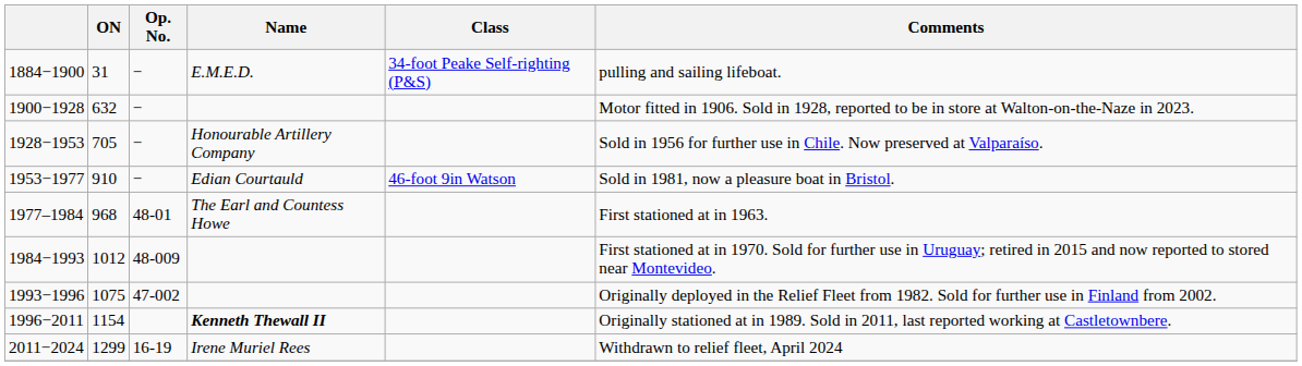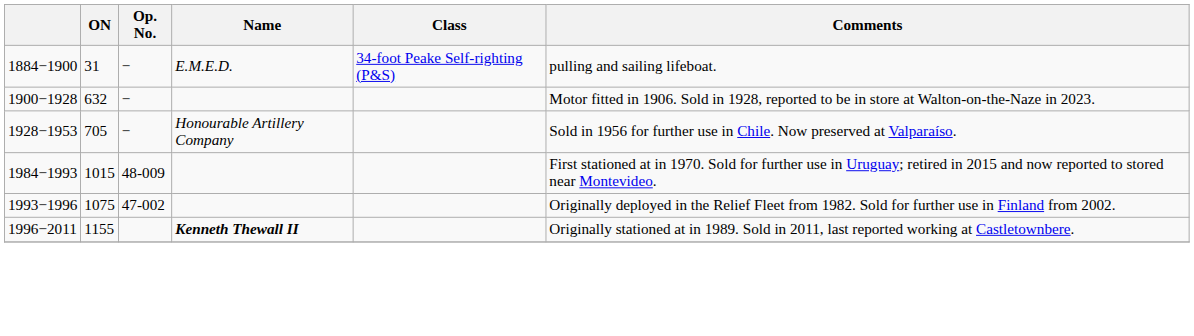 <table class="wikitable sortable">
 <tr>
 <th></th>
 <th>ON</th>
 <th>Op. No.</th>
 <th>Name</th>
 <th>Class</th>
 <th class=unsortable>Comments</th>
 </tr>
 <tr>
 <td>1884−1900</td>
 <td>31</td>
 <td>−</td>
 <td><em>E.M.E.D.</em></td>
 <td><a href='#'>34-foot Peake Self-righting (P&S)</a></td>
 <td> pulling and sailing lifeboat.</td>
 </tr>
 <tr>
 <td>1900−1928</td>
 <td>632</td>
 <td>−</td>
 <td></td>
 <td></td>
 <td>Motor fitted in 1906. Sold in 1928, reported to be in store at Walton-on-the-Naze in 2023.</td>
 </tr>
 <tr>
 <td>1928−1953</td>
 <td>705</td>
 <td>−</td>
 <td><em>Honourable Artillery Company</em></td>
 <td></td>
 <td>Sold in 1956 for further use in <a href='#'>Chile</a>. Now preserved at <a href='#'>Valparaíso</a>.</td>
 </tr>
 <tr>
-<td>1953−1977</td>
-<td>910</td>
-<td>−</td>
-<td><em>Edian Courtauld</em></td>
-<td><a href='#'>46-foot 9in Watson</a></td>
-<td>Sold in 1981, now a pleasure boat in <a href='#'>Bristol</a>.</td>
-</tr>
-<tr>
-<td>1977–1984</td>
-<td>968</td>
-<td>48-01</td>
-<td><em>The Earl and Countess Howe</em></td>
-<td></td>
-<td>First stationed at  in 1963.</td>
-</tr>
-<tr>
 <td>1984−1993</td>
-<td>1012</td>
+<td>1015</td>
 <td>48-009</td>
 <td></td>
 <td></td>
 <td>First stationed at  in 1970. Sold for further use in <a href='#'>Uruguay</a>; retired in 2015 and now reported to stored near <a href='#'>Montevideo</a>.</td>
 </tr>
 <tr>
 <td>1993−1996</td>
 <td>1075</td>
 <td>47-002</td>
 <td></td>
 <td></td>
 <td>Originally deployed in the Relief Fleet from 1982. Sold for further use in <a href='#'>Finland</a> from 2002.</td>
 </tr>
 <tr>
 <td>1996−2011</td>
-<td>1154</td>
+<td>1155</td>
 <td></td>
 <td><strong><em>Kenneth Thewall II</em></strong></td>
 <td></td>
 <td>Originally stationed at  in 1989. Sold in 2011, last reported working at <a href='#'>Castletownbere</a>.</td>
 </tr>
 <tr>
-<td>2011−2024</td>
-<td>1299</td>
-<td>16-19</td>
-<td><em>Irene Muriel Rees</em></td>
-<td></td>
-<td>Withdrawn to relief fleet, April 2024</td>
-</tr>
-<tr>
 </tr>
 </table>
